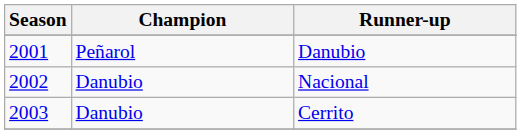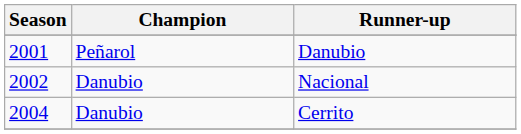 <table class="wikitable sortable">
 <tr>
 <th width="15">Season</th>
 <th width="175">Champion</th>
 <th width="175">Runner-up</th>
 </tr>
 <tr>
 </tr>
 <tr>
 <td><a href='#'>2001</a></td>
 <td><a href='#'>Peñarol</a></td>
 <td><a href='#'>Danubio</a></td>
 </tr>
 <tr>
 <td><a href='#'>2002</a></td>
 <td><a href='#'>Danubio</a></td>
 <td><a href='#'>Nacional</a></td>
 </tr>
 <tr>
-<td><a href='#'>2003</a></td>
+<td><a href='#'>2004</a></td>
 <td><a href='#'>Danubio</a></td>
 <td><a href='#'>Cerrito</a></td>
 </tr>
 <tr>
 </tr>
 </table>
